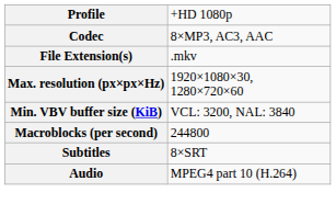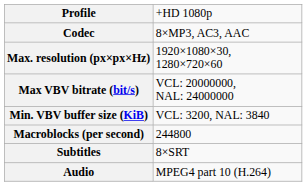 <table class="wikitable">
 <tr>
 <th>Profile</th>
 <td style="width:50%;">+HD 1080p</td>
 </tr>
 <tr>
 <th>Codec</th>
 <td>8×MP3, AC3, AAC</td>
 </tr>
 <tr>
-<th>File Extension(s)</th>
-<td>.mkv</td>
+<th>Max. resolution (px×px×Hz)</th>
+<td>1920×1080×30,<br>1280×720×60</td>
 </tr>
 <tr>
-<th>Max. resolution (px×px×Hz)</th>
-<td>1920×1080×30,<br>1280×720×60</td>
+<th>Max VBV bitrate (<a href='#'>bit/s</a>)</th>
+<td>VCL: 20000000,<br>NAL: 24000000</td>
 </tr>
 <tr>
 <th>Min. VBV buffer size (<a href='#'>KiB</a>)</th>
 <td>VCL: 3200, NAL: 3840</td>
 </tr>
 <tr>
 <th>Macroblocks (per second)</th>
 <td>244800</td>
 </tr>
 <tr>
 <th>Subtitles</th>
 <td>8×SRT</td>
 </tr>
 <tr>
 <th>Audio</th>
 <td style="width:50%;">MPEG4 part 10 (H.264)</td>
 </tr>
 </table>
